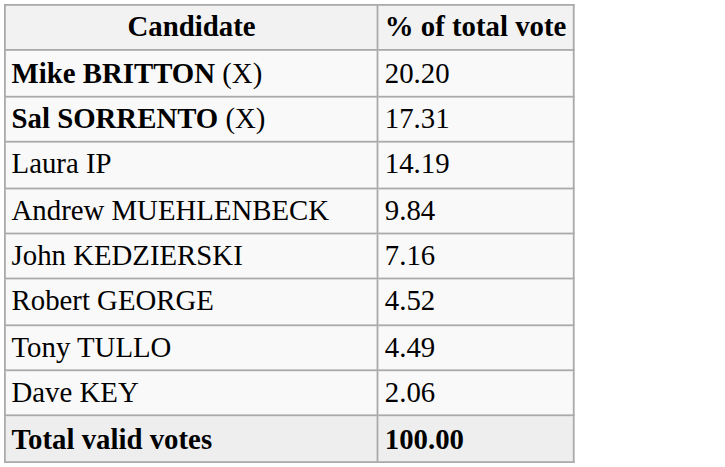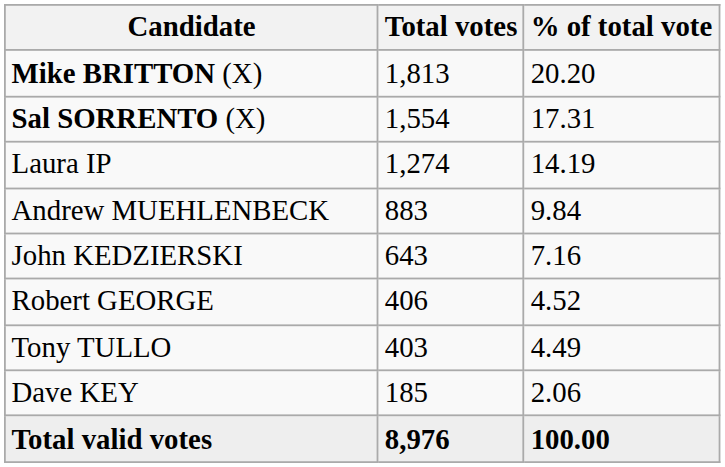 <table class="wikitable">
 <tr>
 <th bgcolor="#DDDDFF" width="200px">Candidate</th>
+<th bgcolor="#DDDDFF">Total votes</th>
 <th bgcolor="#DDDDFF">% of total vote</th>
 </tr>
 <tr>
 <td><strong>Mike BRITTON</strong> (X)</td>
+<td>1,813</td>
 <td>20.20</td>
 </tr>
 <tr>
 <td><strong>Sal SORRENTO</strong> (X)</td>
+<td>1,554</td>
 <td>17.31</td>
 </tr>
 <tr>
 <td>Laura IP</td>
+<td>1,274</td>
 <td>14.19</td>
 </tr>
 <tr>
 <td>Andrew MUEHLENBECK</td>
+<td>883</td>
 <td>9.84</td>
 </tr>
 <tr>
 <td>John KEDZIERSKI</td>
+<td>643</td>
 <td>7.16</td>
 </tr>
 <tr>
 <td>Robert GEORGE</td>
+<td>406</td>
 <td>4.52</td>
 </tr>
 <tr>
 <td>Tony TULLO</td>
+<td>403</td>
 <td>4.49</td>
 </tr>
 <tr>
 <td>Dave KEY</td>
+<td>185</td>
 <td>2.06</td>
 </tr>
 <tr bgcolor="#EEEEEE">
 <td><strong>Total valid votes</strong></td>
+<td><strong>8,976</strong></td>
 <td><strong>100.00</strong></td>
 </tr>
 </table>
